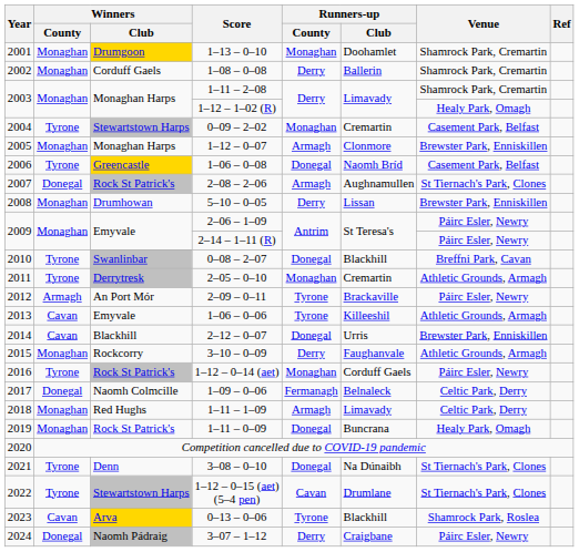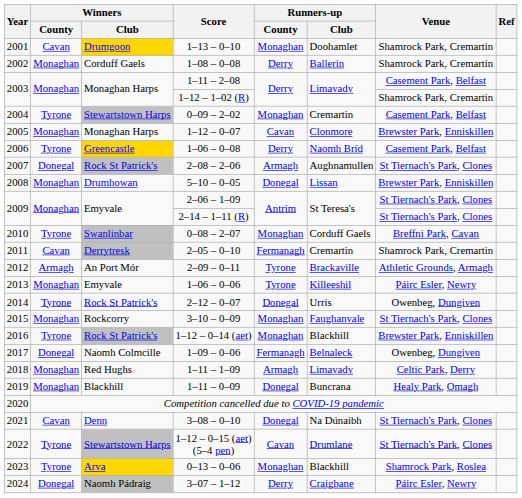 <table class="wikitable sortable" style="text-align:center;">
 <tr>
 <th rowspan="2">Year</th>
 <th colspan="2">Winners</th>
 <th rowspan="2">Score</th>
 <th colspan="2">Runners-up</th>
 <th rowspan="2">Venue</th>
 <th rowspan="2">Ref</th>
 </tr>
 <tr>
 <th>County</th>
 <th>Club</th>
 <th>County</th>
 <th>Club</th>
 </tr>
 <tr>
 <td>2001</td>
-<td><a href='#'>Monaghan</a></td>
+<td><a href='#'>Cavan</a></td>
 <td style="text-align:left; background-color:#FFD700"> <a href='#'>Drumgoon</a> </td>
 <td>1–13 – 0–10</td>
 <td><a href='#'>Monaghan</a></td>
 <td style="text-align:left"> Doohamlet</td>
 <td>Shamrock Park, Cremartin</td>
 <td></td>
 </tr>
 <tr>
 <td>2002</td>
 <td><a href='#'>Monaghan</a></td>
 <td style="text-align:left"> Corduff Gaels</td>
 <td>1–08 – 0–08</td>
 <td><a href='#'>Derry</a></td>
 <td style="text-align:left"> <a href='#'>Ballerin</a></td>
 <td>Shamrock Park, Cremartin</td>
 <td></td>
 </tr>
 <tr>
 <td rowspan="2">2003</td>
 <td rowspan="2"><a href='#'>Monaghan</a></td>
 <td rowspan="2" style="text-align:left"> Monaghan Harps</td>
 <td>1–11 – 2–08</td>
 <td rowspan="2"><a href='#'>Derry</a></td>
 <td rowspan="2" style="text-align:left"> <a href='#'>Limavady</a></td>
-<td>Shamrock Park, Cremartin</td>
+<td><a href='#'>Casement Park</a>, <a href='#'>Belfast</a></td>
 <td></td>
 </tr>
 <tr>
 <td>1–12 – 1–02 (<a href='#'>R</a>)</td>
-<td><a href='#'>Healy Park</a>, <a href='#'>Omagh</a></td>
+<td>Shamrock Park, Cremartin</td>
 <td></td>
 </tr>
 <tr>
 <td>2004</td>
 <td><a href='#'>Tyrone</a></td>
 <td style="text-align:left; background-color:#C0C0C0"> <a href='#'>Stewartstown Harps</a> </td>
 <td>0–09 – 2–02</td>
 <td><a href='#'>Monaghan</a></td>
 <td style="text-align:left"> Cremartin</td>
 <td><a href='#'>Casement Park</a>, <a href='#'>Belfast</a></td>
 <td></td>
 </tr>
 <tr>
 <td>2005</td>
 <td><a href='#'>Monaghan</a></td>
 <td style="text-align:left"> Monaghan Harps</td>
 <td>1–12 – 0–07</td>
-<td><a href='#'>Armagh</a></td>
+<td><a href='#'>Cavan</a></td>
 <td style="text-align:left"> <a href='#'>Clonmore</a></td>
 <td><a href='#'>Brewster Park</a>, <a href='#'>Enniskillen</a></td>
 <td></td>
 </tr>
 <tr>
 <td>2006</td>
 <td><a href='#'>Tyrone</a></td>
 <td style="text-align:left; background-color:#FFD700"> <a href='#'>Greencastle</a> </td>
 <td>1–06 – 0–08</td>
-<td><a href='#'>Donegal</a></td>
+<td><a href='#'>Derry</a></td>
 <td style="text-align:left"> <a href='#'>Naomh Bríd</a></td>
 <td><a href='#'>Casement Park</a>, <a href='#'>Belfast</a></td>
 <td></td>
 </tr>
 <tr>
 <td>2007</td>
 <td><a href='#'>Donegal</a></td>
 <td style="text-align:left; background-color:#C0C0C0"> <a href='#'>Rock St Patrick's</a> </td>
 <td>2–08 – 2–06</td>
 <td><a href='#'>Armagh</a></td>
 <td style="text-align:left"> Aughnamullen</td>
 <td><a href='#'>St Tiernach's Park</a>, <a href='#'>Clones</a></td>
 <td></td>
 </tr>
 <tr>
 <td>2008</td>
 <td><a href='#'>Monaghan</a></td>
 <td style="text-align:left"> <a href='#'>Drumhowan</a></td>
 <td>5–10 – 0–05</td>
-<td><a href='#'>Derry</a></td>
+<td><a href='#'>Donegal</a></td>
 <td style="text-align:left"> <a href='#'>Lissan</a></td>
 <td><a href='#'>Brewster Park</a>, <a href='#'>Enniskillen</a></td>
 <td></td>
 </tr>
 <tr>
 <td rowspan="2">2009</td>
 <td rowspan="2"><a href='#'>Monaghan</a></td>
 <td rowspan="2" style="text-align:left"> Emyvale</td>
 <td>2–06 – 1–09</td>
 <td rowspan="2"><a href='#'>Antrim</a></td>
 <td rowspan="2" style="text-align:left"> St Teresa's</td>
-<td><a href='#'>Páirc Esler</a>, <a href='#'>Newry</a></td>
+<td><a href='#'>St Tiernach's Park</a>, <a href='#'>Clones</a></td>
 <td></td>
 </tr>
 <tr>
 <td>2–14 – 1–11 (<a href='#'>R</a>)</td>
-<td><a href='#'>Páirc Esler</a>, <a href='#'>Newry</a></td>
+<td><a href='#'>St Tiernach's Park</a>, <a href='#'>Clones</a></td>
 <td></td>
 </tr>
 <tr>
 <td>2010</td>
 <td><a href='#'>Tyrone</a></td>
 <td style="text-align:left; background-color:#C0C0C0"> <a href='#'>Swanlinbar</a> </td>
 <td>0–08 – 2–07</td>
-<td><a href='#'>Donegal</a></td>
-<td style="text-align:left"> Blackhill</td>
+<td><a href='#'>Monaghan</a></td>
+<td style="text-align:left"> Corduff Gaels</td>
 <td><a href='#'>Breffni Park</a>, <a href='#'>Cavan</a></td>
 <td></td>
 </tr>
 <tr>
 <td>2011</td>
-<td><a href='#'>Tyrone</a></td>
+<td><a href='#'>Cavan</a></td>
 <td style="text-align:left; background-color:#C0C0C0"> <a href='#'>Derrytresk</a> </td>
 <td>2–05 – 0–10</td>
-<td><a href='#'>Monaghan</a></td>
+<td><a href='#'>Fermanagh</a></td>
 <td style="text-align:left"> Cremartin</td>
-<td><a href='#'>Athletic Grounds</a>, <a href='#'>Armagh</a></td>
+<td>Shamrock Park, Cremartin</td>
 <td></td>
 </tr>
 <tr>
 <td>2012</td>
 <td><a href='#'>Armagh</a></td>
 <td style="text-align:left"> An Port Mór</td>
 <td>2–09 – 0–11</td>
 <td><a href='#'>Tyrone</a></td>
 <td style="text-align:left"> <a href='#'>Brackaville</a></td>
+<td><a href='#'>Athletic Grounds</a>, <a href='#'>Armagh</a></td>
+<td></td>
+</tr>
+<tr>
+<td>2013</td>
+<td><a href='#'>Monaghan</a></td>
+<td style="text-align:left"> Emyvale</td>
+<td>1–06 – 0–06</td>
+<td><a href='#'>Tyrone</a></td>
+<td style="text-align:left"> <a href='#'>Killeeshil</a></td>
 <td><a href='#'>Páirc Esler</a>, <a href='#'>Newry</a></td>
 <td></td>
 </tr>
 <tr>
-<td>2013</td>
-<td><a href='#'>Cavan</a></td>
-<td style="text-align:left"> Emyvale</td>
-<td>1–06 – 0–06</td>
+<td>2014</td>
 <td><a href='#'>Tyrone</a></td>
-<td style="text-align:left"> <a href='#'>Killeeshil</a></td>
-<td><a href='#'>Athletic Grounds</a>, <a href='#'>Armagh</a></td>
-<td></td>
-</tr>
-<tr>
-<td>2014</td>
-<td><a href='#'>Cavan</a></td>
-<td style="text-align:left"> Blackhill</td>
+<td style="text-align:left"> <a href='#'>Rock St Patrick's</a></td>
 <td>2–12 – 0–07</td>
 <td><a href='#'>Donegal</a></td>
 <td style="text-align:left"> Urris</td>
-<td><a href='#'>Brewster Park</a>, <a href='#'>Enniskillen</a></td>
+<td>Owenbeg, <a href='#'>Dungiven</a></td>
 <td></td>
 </tr>
 <tr>
 <td>2015</td>
 <td><a href='#'>Monaghan</a></td>
 <td style="text-align:left"> Rockcorry</td>
 <td>3–10 – 0–09</td>
-<td><a href='#'>Derry</a></td>
+<td><a href='#'>Monaghan</a></td>
 <td style="text-align:left"> <a href='#'>Faughanvale</a></td>
-<td><a href='#'>Athletic Grounds</a>, <a href='#'>Armagh</a></td>
+<td><a href='#'>St Tiernach's Park</a>, <a href='#'>Clones</a></td>
 <td></td>
 </tr>
 <tr>
 <td>2016</td>
 <td><a href='#'>Tyrone</a></td>
 <td style="text-align:left; background-color:#C0C0C0"> <a href='#'>Rock St Patrick's</a> </td>
 <td>1–12 – 0–14 (<a href='#'>aet</a>)</td>
 <td><a href='#'>Monaghan</a></td>
-<td style="text-align:left"> Corduff Gaels</td>
-<td><a href='#'>Páirc Esler</a>, <a href='#'>Newry</a></td>
+<td style="text-align:left"> Blackhill</td>
+<td><a href='#'>Brewster Park</a>, <a href='#'>Enniskillen</a></td>
 <td></td>
 </tr>
 <tr>
 <td>2017</td>
 <td><a href='#'>Donegal</a></td>
 <td style="text-align:left"> Naomh Colmcille</td>
 <td>1–09 – 0–06</td>
 <td><a href='#'>Fermanagh</a></td>
 <td style="text-align:left"> <a href='#'>Belnaleck</a></td>
-<td><a href='#'>Celtic Park</a>, <a href='#'>Derry</a></td>
+<td>Owenbeg, <a href='#'>Dungiven</a></td>
 <td></td>
 </tr>
 <tr>
 <td>2018</td>
 <td><a href='#'>Monaghan</a></td>
 <td style="text-align:left"> Red Hughs</td>
 <td>1–11 – 1–09</td>
 <td><a href='#'>Armagh</a></td>
 <td style="text-align:left"> <a href='#'>Limavady</a></td>
 <td><a href='#'>Celtic Park</a>, <a href='#'>Derry</a></td>
 <td></td>
 </tr>
 <tr>
 <td>2019</td>
 <td><a href='#'>Monaghan</a></td>
-<td style="text-align:left"> <a href='#'>Rock St Patrick's</a></td>
+<td style="text-align:left"> Blackhill</td>
 <td>1–11 – 0–09</td>
 <td><a href='#'>Donegal</a></td>
 <td style="text-align:left"> Buncrana</td>
 <td><a href='#'>Healy Park</a>, <a href='#'>Omagh</a></td>
 <td></td>
 </tr>
 <tr>
 <td>2020</td>
 <td colspan="7"><em>Competition cancelled due to <a href='#'>COVID-19 pandemic</a></em></td>
 </tr>
 <tr>
 <td>2021</td>
-<td><a href='#'>Tyrone</a></td>
+<td><a href='#'>Cavan</a></td>
 <td style="text-align:left"> <a href='#'>Denn</a></td>
 <td>3–08 – 0–10</td>
 <td><a href='#'>Donegal</a></td>
 <td style="text-align:left"> Na Dúnaibh</td>
 <td><a href='#'>St Tiernach's Park</a>, <a href='#'>Clones</a></td>
 <td></td>
 </tr>
 <tr>
 <td>2022</td>
 <td><a href='#'>Tyrone</a></td>
 <td style="text-align:left; background-color:#C0C0C0"> <a href='#'>Stewartstown Harps</a> </td>
 <td>1–12 – 0–15 (<a href='#'>aet</a>)<br>(5–4 <a href='#'>pen</a>)</td>
 <td><a href='#'>Cavan</a></td>
 <td style="text-align:left"> <a href='#'>Drumlane</a></td>
 <td><a href='#'>St Tiernach's Park</a>, <a href='#'>Clones</a></td>
 <td></td>
 </tr>
 <tr>
 <td>2023</td>
-<td><a href='#'>Cavan</a></td>
+<td><a href='#'>Tyrone</a></td>
 <td style="text-align:left; background-color:#FFD700"> <a href='#'>Arva</a> </td>
 <td>0–13 – 0–06</td>
-<td><a href='#'>Tyrone</a></td>
+<td><a href='#'>Monaghan</a></td>
 <td style="text-align:left"> Blackhill</td>
 <td><a href='#'>Shamrock Park</a>, <a href='#'>Roslea</a></td>
 <td></td>
 </tr>
 <tr>
 <td>2024</td>
 <td><a href='#'>Donegal</a></td>
 <td style="text-align:left; background-color:#C0C0C0"> Naomh Pádraig </td>
 <td>3–07 – 1–12</td>
 <td><a href='#'>Derry</a></td>
 <td style="text-align:left"> <a href='#'>Craigbane</a></td>
 <td><a href='#'>Páirc Esler</a>, <a href='#'>Newry</a></td>
 <td></td>
 </tr>
 </table>
